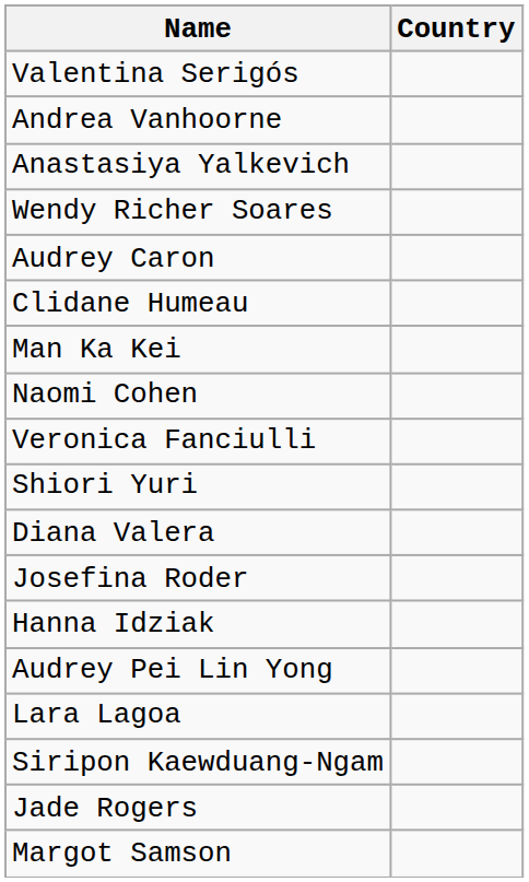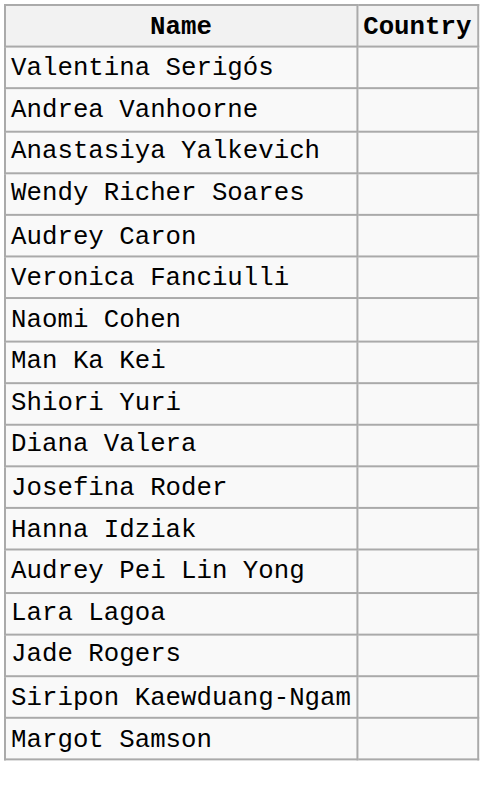 <table class="wikitable">
 <tr>
 <th>Name</th>
 <th>Country</th>
 </tr>
 <tr>
 <td>Valentina Serigós</td>
 <td></td>
 </tr>
 <tr>
 <td>Andrea Vanhoorne</td>
 <td></td>
 </tr>
 <tr>
 <td>Anastasiya Yalkevich</td>
 <td></td>
 </tr>
 <tr>
 <td>Wendy Richer Soares</td>
 <td></td>
 </tr>
 <tr>
 <td>Audrey Caron</td>
 <td></td>
 </tr>
 <tr>
-<td>Clidane Humeau</td>
-<td></td>
-</tr>
-<tr>
-<td>Man Ka Kei</td>
+<td>Veronica Fanciulli</td>
 <td></td>
 </tr>
 <tr>
 <td>Naomi Cohen</td>
 <td></td>
 </tr>
 <tr>
-<td>Veronica Fanciulli</td>
+<td>Man Ka Kei</td>
 <td></td>
 </tr>
 <tr>
 <td>Shiori Yuri</td>
 <td></td>
 </tr>
 <tr>
 <td>Diana Valera</td>
 <td></td>
 </tr>
 <tr>
 <td>Josefina Roder</td>
 <td></td>
 </tr>
 <tr>
 <td>Hanna Idziak</td>
 <td></td>
 </tr>
 <tr>
 <td>Audrey Pei Lin Yong</td>
 <td></td>
 </tr>
 <tr>
 <td>Lara Lagoa</td>
 <td></td>
 </tr>
 <tr>
-<td>Siripon Kaewduang-Ngam</td>
+<td>Jade Rogers</td>
 <td></td>
 </tr>
 <tr>
-<td>Jade Rogers</td>
+<td>Siripon Kaewduang-Ngam</td>
 <td></td>
 </tr>
 <tr>
 <td>Margot Samson</td>
 <td></td>
 </tr>
 </table>
